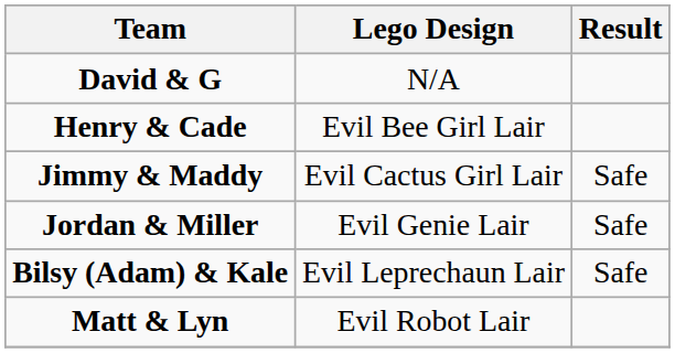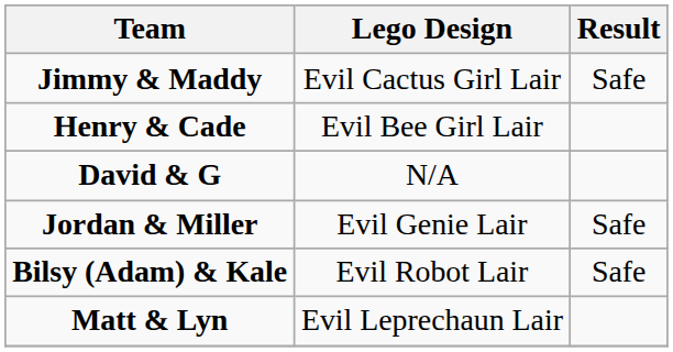 <table class="wikitable" style="text-align:center">
 <tr valign="top">
 <th>Team</th>
 <th>Lego Design</th>
 <th>Result</th>
 </tr>
 <tr>
-<td><strong>David & G</strong></td>
-<td>N/A</td>
-<td></td>
+<td><strong>Jimmy & Maddy</strong></td>
+<td>Evil Cactus Girl Lair</td>
+<td>Safe</td>
 </tr>
 <tr>
 <td><strong>Henry & Cade</strong></td>
 <td>Evil Bee Girl Lair</td>
 <td></td>
 </tr>
 <tr>
-<td><strong>Jimmy & Maddy</strong></td>
-<td>Evil Cactus Girl Lair</td>
-<td>Safe</td>
+<td><strong>David & G</strong></td>
+<td>N/A</td>
+<td></td>
 </tr>
 <tr>
 <td><strong>Jordan & Miller</strong></td>
 <td>Evil Genie Lair</td>
 <td>Safe</td>
 </tr>
 <tr>
 <td><strong>Bilsy (Adam) & Kale</strong></td>
-<td>Evil Leprechaun Lair</td>
+<td>Evil Robot Lair</td>
 <td>Safe</td>
 </tr>
 <tr>
 <td><strong>Matt & Lyn</strong></td>
-<td>Evil Robot Lair</td>
+<td>Evil Leprechaun Lair</td>
 <td></td>
 </tr>
 <tr>
 </tr>
 </table>
